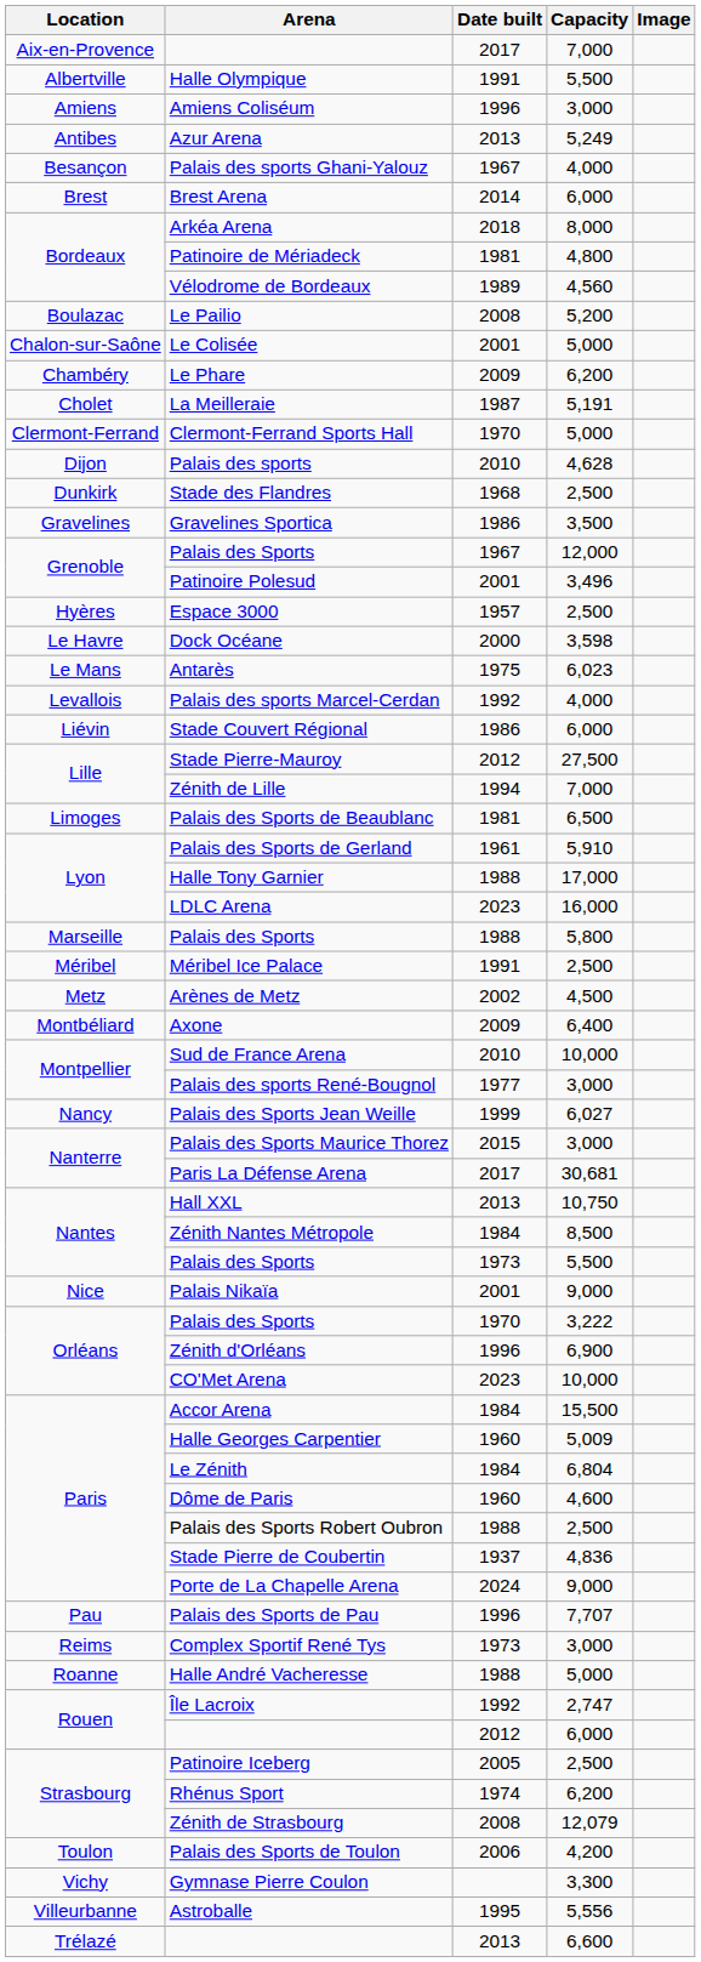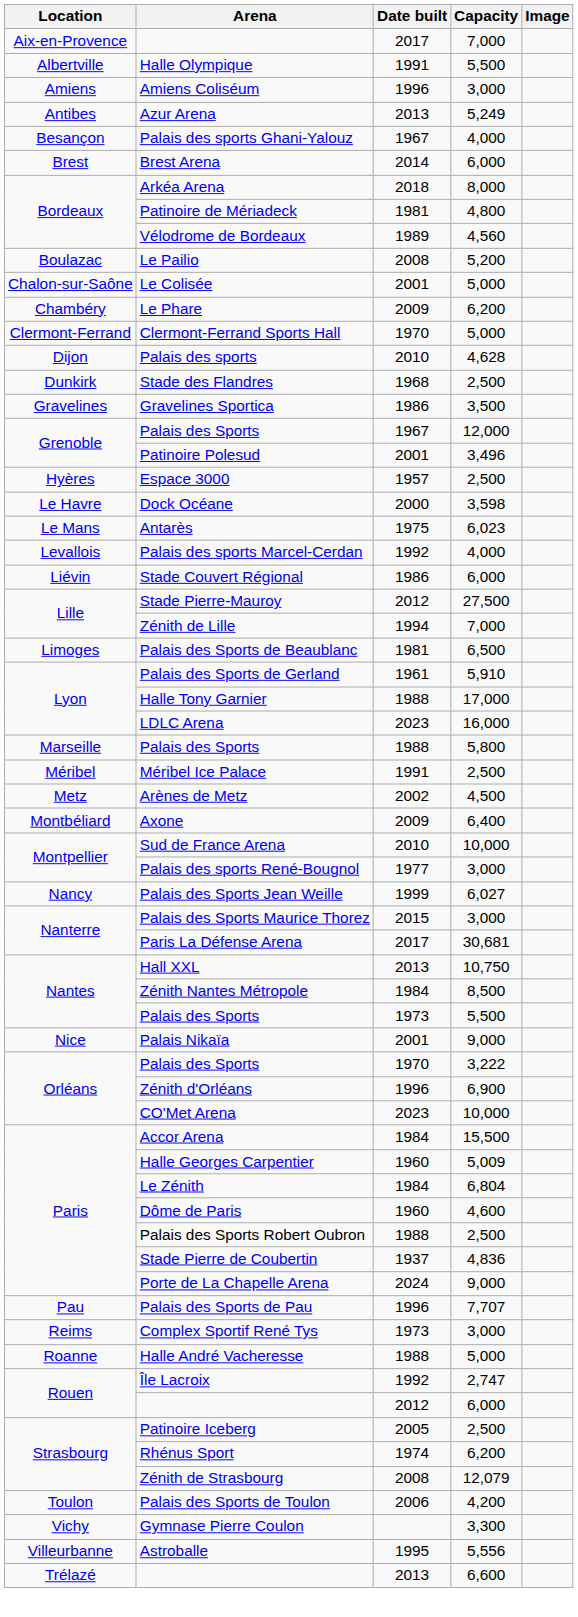 <table class="wikitable sortable">
 <tr>
 <th>Location</th>
 <th>Arena</th>
 <th>Date built</th>
 <th>Capacity</th>
 <th>Image</th>
 </tr>
 <tr>
 <td align=center><a href='#'>Aix-en-Provence</a></td>
 <td></td>
 <td align=center>2017</td>
 <td align=center>7,000</td>
 <td></td>
 </tr>
 <tr>
 <td align=center><a href='#'>Albertville</a></td>
 <td><a href='#'>Halle Olympique</a></td>
 <td align=center>1991</td>
 <td align=center>5,500</td>
 <td></td>
 </tr>
 <tr>
 <td align=center><a href='#'>Amiens</a></td>
 <td><a href='#'>Amiens Coliséum</a></td>
 <td align=center>1996</td>
 <td align=center>3,000</td>
 <td></td>
 </tr>
 <tr>
 <td align=center><a href='#'>Antibes</a></td>
 <td><a href='#'>Azur Arena</a></td>
 <td align=center>2013</td>
 <td align=center>5,249</td>
 <td></td>
 </tr>
 <tr>
 <td align=center><a href='#'>Besançon</a></td>
 <td><a href='#'>Palais des sports Ghani-Yalouz</a></td>
 <td align=center>1967</td>
 <td align=center>4,000</td>
 <td></td>
 </tr>
 <tr>
 <td rowspan=1 align=center><a href='#'>Brest</a></td>
 <td><a href='#'>Brest Arena</a></td>
 <td align=center>2014</td>
 <td align=center>6,000</td>
 <td></td>
 </tr>
 <tr>
 <td rowspan=3 align=center><a href='#'>Bordeaux</a></td>
 <td><a href='#'>Arkéa Arena</a></td>
 <td align=center>2018</td>
 <td align=center>8,000</td>
 <td></td>
 </tr>
 <tr>
 <td><a href='#'>Patinoire de Mériadeck</a></td>
 <td align=center>1981</td>
 <td align=center>4,800</td>
 <td></td>
 </tr>
 <tr>
 <td><a href='#'>Vélodrome de Bordeaux</a></td>
 <td align=center>1989</td>
 <td align=center>4,560</td>
 <td></td>
 </tr>
 <tr>
 <td align=center><a href='#'>Boulazac</a></td>
 <td><a href='#'>Le Pailio</a></td>
 <td align=center>2008</td>
 <td align=center>5,200</td>
 <td></td>
 </tr>
 <tr>
 <td align=center><a href='#'>Chalon-sur-Saône</a></td>
 <td><a href='#'>Le Colisée</a></td>
 <td align=center>2001</td>
 <td align=center>5,000</td>
 <td></td>
 </tr>
 <tr>
 <td align=center><a href='#'>Chambéry</a></td>
 <td><a href='#'>Le Phare</a></td>
 <td align=center>2009</td>
 <td align=center>6,200</td>
-<td></td>
-</tr>
-<tr>
-<td align=center><a href='#'>Cholet</a></td>
-<td><a href='#'>La Meilleraie</a></td>
-<td align=center>1987</td>
-<td align=center>5,191</td>
 <td></td>
 </tr>
 <tr>
 <td align=center><a href='#'>Clermont-Ferrand</a></td>
 <td><a href='#'>Clermont-Ferrand Sports Hall</a></td>
 <td align=center>1970</td>
 <td align=center>5,000</td>
 <td></td>
 </tr>
 <tr>
 <td align=center><a href='#'>Dijon</a></td>
 <td><a href='#'>Palais des sports</a></td>
 <td align=center>2010</td>
 <td align=center>4,628</td>
 <td></td>
 </tr>
 <tr>
 <td align=center><a href='#'>Dunkirk</a></td>
 <td><a href='#'>Stade des Flandres</a></td>
 <td align=center>1968</td>
 <td align=center>2,500</td>
 <td></td>
 </tr>
 <tr>
 <td align=center><a href='#'>Gravelines</a></td>
 <td><a href='#'>Gravelines Sportica</a></td>
 <td align=center>1986</td>
 <td align=center>3,500</td>
 <td></td>
 </tr>
 <tr>
 <td rowspan=2 align=center><a href='#'>Grenoble</a></td>
 <td><a href='#'>Palais des Sports</a></td>
 <td align=center>1967</td>
 <td align=center>12,000</td>
 <td></td>
 </tr>
 <tr>
 <td><a href='#'>Patinoire Polesud</a></td>
 <td align=center>2001</td>
 <td align=center>3,496</td>
 <td></td>
 </tr>
 <tr>
 <td align=center><a href='#'>Hyères</a></td>
 <td><a href='#'>Espace 3000</a></td>
 <td align=center>1957</td>
 <td align=center>2,500</td>
 <td></td>
 </tr>
 <tr>
 <td align=center><a href='#'>Le Havre</a></td>
 <td><a href='#'>Dock Océane</a></td>
 <td align=center>2000</td>
 <td align=center>3,598</td>
 <td></td>
 </tr>
 <tr>
 <td align=center><a href='#'>Le Mans</a></td>
 <td><a href='#'>Antarès</a></td>
 <td align=center>1975</td>
 <td align=center>6,023</td>
 <td></td>
 </tr>
 <tr>
 <td align=center><a href='#'>Levallois</a></td>
 <td><a href='#'>Palais des sports Marcel-Cerdan</a></td>
 <td align=center>1992</td>
 <td align=center>4,000</td>
 <td></td>
 </tr>
 <tr>
 <td align=center><a href='#'>Liévin</a></td>
 <td><a href='#'>Stade Couvert Régional</a></td>
 <td align=center>1986</td>
 <td align=center>6,000</td>
 <td></td>
 </tr>
 <tr>
 <td rowspan=2 align=center><a href='#'>Lille</a></td>
 <td><a href='#'>Stade Pierre-Mauroy</a></td>
 <td align=center>2012</td>
 <td align=center>27,500</td>
 <td></td>
 </tr>
 <tr>
 <td><a href='#'>Zénith de Lille</a></td>
 <td align=center>1994</td>
 <td align=center>7,000</td>
 <td></td>
 </tr>
 <tr>
 <td align=center><a href='#'>Limoges</a></td>
 <td><a href='#'>Palais des Sports de Beaublanc</a></td>
 <td align=center>1981</td>
 <td align=center>6,500</td>
 <td></td>
 </tr>
 <tr>
 <td rowspan=3 align=center><a href='#'>Lyon</a></td>
 <td><a href='#'>Palais des Sports de Gerland</a></td>
 <td align=center>1961</td>
 <td align=center>5,910</td>
 <td></td>
 </tr>
 <tr>
 <td><a href='#'>Halle Tony Garnier</a></td>
 <td align=center>1988</td>
 <td align=center>17,000</td>
 <td></td>
 </tr>
 <tr>
 <td><a href='#'>LDLC Arena</a></td>
 <td align=center>2023</td>
 <td align=center>16,000</td>
 <td></td>
 </tr>
 <tr>
 <td align=center><a href='#'>Marseille</a></td>
 <td><a href='#'>Palais des Sports</a></td>
 <td align=center>1988</td>
 <td align=center>5,800</td>
 <td></td>
 </tr>
 <tr>
 <td align=center><a href='#'>Méribel</a></td>
 <td><a href='#'>Méribel Ice Palace</a></td>
 <td align=center>1991</td>
 <td align=center>2,500</td>
 <td></td>
 </tr>
 <tr>
 <td align=center><a href='#'>Metz</a></td>
 <td><a href='#'>Arènes de Metz</a></td>
 <td align=center>2002</td>
 <td align=center>4,500</td>
 <td></td>
 </tr>
 <tr>
 <td align=center><a href='#'>Montbéliard</a></td>
 <td><a href='#'>Axone</a></td>
 <td align=center>2009</td>
 <td align=center>6,400</td>
 <td></td>
 </tr>
 <tr>
 <td rowspan=2 align=center><a href='#'>Montpellier</a></td>
 <td><a href='#'>Sud de France Arena</a></td>
 <td align=center>2010</td>
 <td align=center>10,000</td>
 <td></td>
 </tr>
 <tr>
 <td><a href='#'>Palais des sports René-Bougnol</a></td>
 <td align=center>1977</td>
 <td align=center>3,000</td>
 <td></td>
 </tr>
 <tr>
 <td align=center><a href='#'>Nancy</a></td>
 <td><a href='#'>Palais des Sports Jean Weille</a></td>
 <td align=center>1999</td>
 <td align=center>6,027</td>
 <td></td>
 </tr>
 <tr>
 <td rowspan=2 align=center><a href='#'>Nanterre</a></td>
 <td><a href='#'>Palais des Sports Maurice Thorez</a></td>
 <td align=center>2015</td>
 <td align=center>3,000</td>
 <td></td>
 </tr>
 <tr>
 <td><a href='#'>Paris La Défense Arena</a></td>
 <td align=center>2017</td>
 <td align=center>30,681</td>
 <td></td>
 </tr>
 <tr>
 <td rowspan=3 align=center><a href='#'>Nantes</a></td>
 <td><a href='#'>Hall XXL</a></td>
 <td align=center>2013</td>
 <td align=center>10,750</td>
 <td></td>
 </tr>
 <tr>
 <td><a href='#'>Zénith Nantes Métropole</a></td>
 <td align=center>1984</td>
 <td align=center>8,500</td>
 <td></td>
 </tr>
 <tr>
 <td><a href='#'>Palais des Sports</a></td>
 <td align=center>1973</td>
 <td align=center>5,500</td>
 <td></td>
 </tr>
 <tr>
 <td align=center><a href='#'>Nice</a></td>
 <td><a href='#'>Palais Nikaïa</a></td>
 <td align=center>2001</td>
 <td align=center>9,000</td>
 <td></td>
 </tr>
 <tr>
 <td rowspan=3 align=center><a href='#'>Orléans</a></td>
 <td><a href='#'>Palais des Sports</a></td>
 <td align=center>1970</td>
 <td align=center>3,222</td>
 <td></td>
 </tr>
 <tr>
 <td><a href='#'>Zénith d'Orléans</a></td>
 <td align=center>1996</td>
 <td align=center>6,900</td>
 <td></td>
 </tr>
 <tr>
 <td><a href='#'>CO'Met Arena</a></td>
 <td align=center>2023</td>
 <td align=center>10,000</td>
 <td></td>
 </tr>
 <tr>
 <td rowspan=7 align=center><a href='#'>Paris</a></td>
 <td><a href='#'>Accor Arena</a></td>
 <td align=center>1984</td>
 <td align=center>15,500</td>
 <td></td>
 </tr>
 <tr>
 <td><a href='#'>Halle Georges Carpentier</a></td>
 <td align=center>1960</td>
 <td align=center>5,009</td>
 <td></td>
 </tr>
 <tr>
 <td><a href='#'>Le Zénith</a></td>
 <td align=center>1984</td>
 <td align=center>6,804</td>
 <td></td>
 </tr>
 <tr>
 <td><a href='#'>Dôme de Paris</a></td>
 <td align=center>1960</td>
 <td align=center>4,600</td>
 <td></td>
 </tr>
 <tr>
 <td>Palais des Sports Robert Oubron</td>
 <td align=center>1988</td>
 <td align=center>2,500</td>
 <td></td>
 </tr>
 <tr>
 <td><a href='#'>Stade Pierre de Coubertin</a></td>
 <td align=center>1937</td>
 <td align=center>4,836</td>
 <td></td>
 </tr>
 <tr>
 <td><a href='#'>Porte de La Chapelle Arena</a></td>
 <td align=center>2024</td>
 <td align=center>9,000</td>
 <td></td>
 </tr>
 <tr>
 <td align=center><a href='#'>Pau</a></td>
 <td><a href='#'>Palais des Sports de Pau</a></td>
 <td align=center>1996</td>
 <td align=center>7,707</td>
 <td></td>
 </tr>
 <tr>
 <td align=center><a href='#'>Reims</a></td>
 <td><a href='#'>Complex Sportif René Tys</a></td>
 <td align=center>1973</td>
 <td align=center>3,000</td>
 <td></td>
 </tr>
 <tr>
 <td align=center><a href='#'>Roanne</a></td>
 <td><a href='#'>Halle André Vacheresse</a></td>
 <td align=center>1988</td>
 <td align=center>5,000</td>
 <td></td>
 </tr>
 <tr>
 <td rowspan=2 align=center><a href='#'>Rouen</a></td>
 <td><a href='#'>Île Lacroix</a></td>
 <td align=center>1992</td>
 <td align=center>2,747</td>
 <td></td>
 </tr>
 <tr>
 <td></td>
 <td align=center>2012</td>
 <td align=center>6,000</td>
 <td></td>
 </tr>
 <tr>
 <td rowspan=3 align=center><a href='#'>Strasbourg</a></td>
 <td><a href='#'>Patinoire Iceberg</a></td>
 <td align=center>2005</td>
 <td align=center>2,500</td>
 <td></td>
 </tr>
 <tr>
 <td><a href='#'>Rhénus Sport</a></td>
 <td align=center>1974</td>
 <td align=center>6,200</td>
 <td></td>
 </tr>
 <tr>
 <td><a href='#'>Zénith de Strasbourg</a></td>
 <td align=center>2008</td>
 <td align=center>12,079</td>
 <td></td>
 </tr>
 <tr>
 <td align=center><a href='#'>Toulon</a></td>
 <td><a href='#'>Palais des Sports de Toulon</a></td>
 <td align=center>2006</td>
 <td align=center>4,200</td>
 <td></td>
 </tr>
 <tr>
 <td align=center><a href='#'>Vichy</a></td>
 <td><a href='#'>Gymnase Pierre Coulon</a></td>
 <td align=center></td>
 <td align=center>3,300</td>
 <td></td>
 </tr>
 <tr>
 <td align=center><a href='#'>Villeurbanne</a></td>
 <td><a href='#'>Astroballe</a></td>
 <td align=center>1995</td>
 <td align=center>5,556</td>
 <td></td>
 </tr>
 <tr>
 <td align=center><a href='#'>Trélazé</a></td>
 <td></td>
 <td align=center>2013</td>
 <td align=center>6,600</td>
 <td></td>
 </tr>
 </table>
